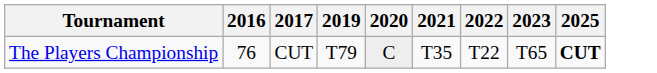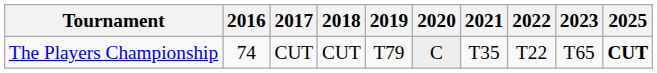 <table class="wikitable" style="font-size:95%;text-align:center;">
 <tr>
 <th>Tournament</th>
 <th>2016</th>
 <th>2017</th>
+<th>2018</th>
 <th>2019</th>
 <th>2020</th>
 <th>2021</th>
 <th>2022</th>
 <th>2023</th>
 <th>2025</th>
 </tr>
 <tr>
 <td align=left><a href='#'>The Players Championship</a></td>
-<td>76</td>
+<td>74</td>
+<td>CUT</td>
 <td>CUT</td>
 <td>T79</td>
 <td style="background:#eeeeee;">C</td>
 <td>T35</td>
 <td>T22</td>
 <td>T65</td>
 <td><strong>CUT</strong></td>
 </tr>
 </table>
